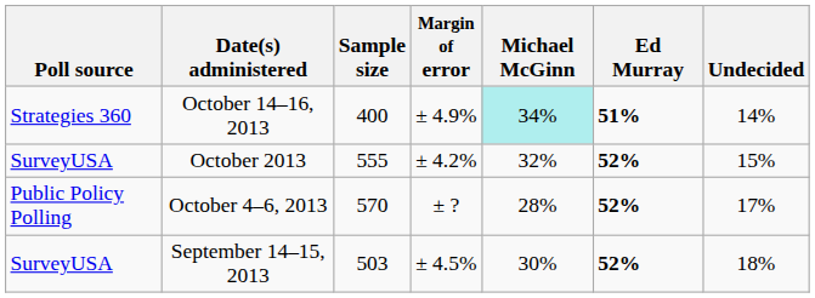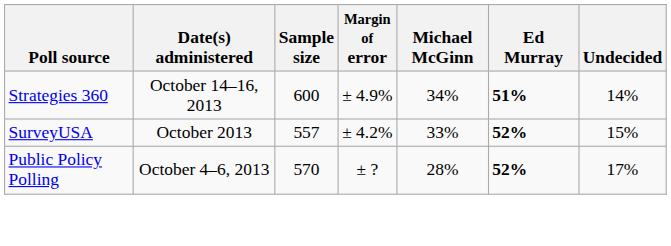 <table class="wikitable">
 <tr valign= bottom>
 <th style="width:150px;">Poll source</th>
 <th style="width:160px;">Date(s)<br>administered</th>
 <th class=small>Sample<br>size</th>
 <th style="width:50px;"><small>Margin of</small><br>error</th>
 <th style="width:100px;">Michael<br>McGinn</th>
 <th style="width:100px;">Ed<br>Murray</th>
 <th style="width:50px;">Undecided</th>
 </tr>
 <tr>
 <td><a href='#'>Strategies 360</a></td>
 <td align=center>October 14–16, 2013</td>
-<td align=center>400</td>
+<td align=center>600</td>
 <td align=center>± 4.9%</td>
-<td align=center style="background: paleturquoise;">34%</td>
+<td align=center>34%</td>
 <td><strong>51%</strong></td>
 <td align=center>14%</td>
 </tr>
 <tr>
 <td><a href='#'>SurveyUSA</a></td>
 <td align=center>October 2013</td>
-<td align=center>555</td>
+<td align=center>557</td>
 <td align=center>± 4.2%</td>
-<td align=center>32%</td>
+<td align=center>33%</td>
 <td><strong>52%</strong></td>
 <td align=center>15%</td>
 </tr>
 <tr>
 <td><a href='#'>Public Policy Polling</a></td>
 <td align=center>October 4–6, 2013</td>
 <td align=center>570</td>
 <td align=center>± ?</td>
 <td align=center>28%</td>
 <td><strong>52%</strong></td>
 <td align=center>17%</td>
 </tr>
-<tr>
-<td><a href='#'>SurveyUSA</a></td>
-<td align=center>September 14–15, 2013</td>
-<td align=center>503</td>
-<td align=center>± 4.5%</td>
-<td align=center>30%</td>
-<td><strong>52%</strong></td>
-<td align=center>18%</td>
-</tr>
 </table>
